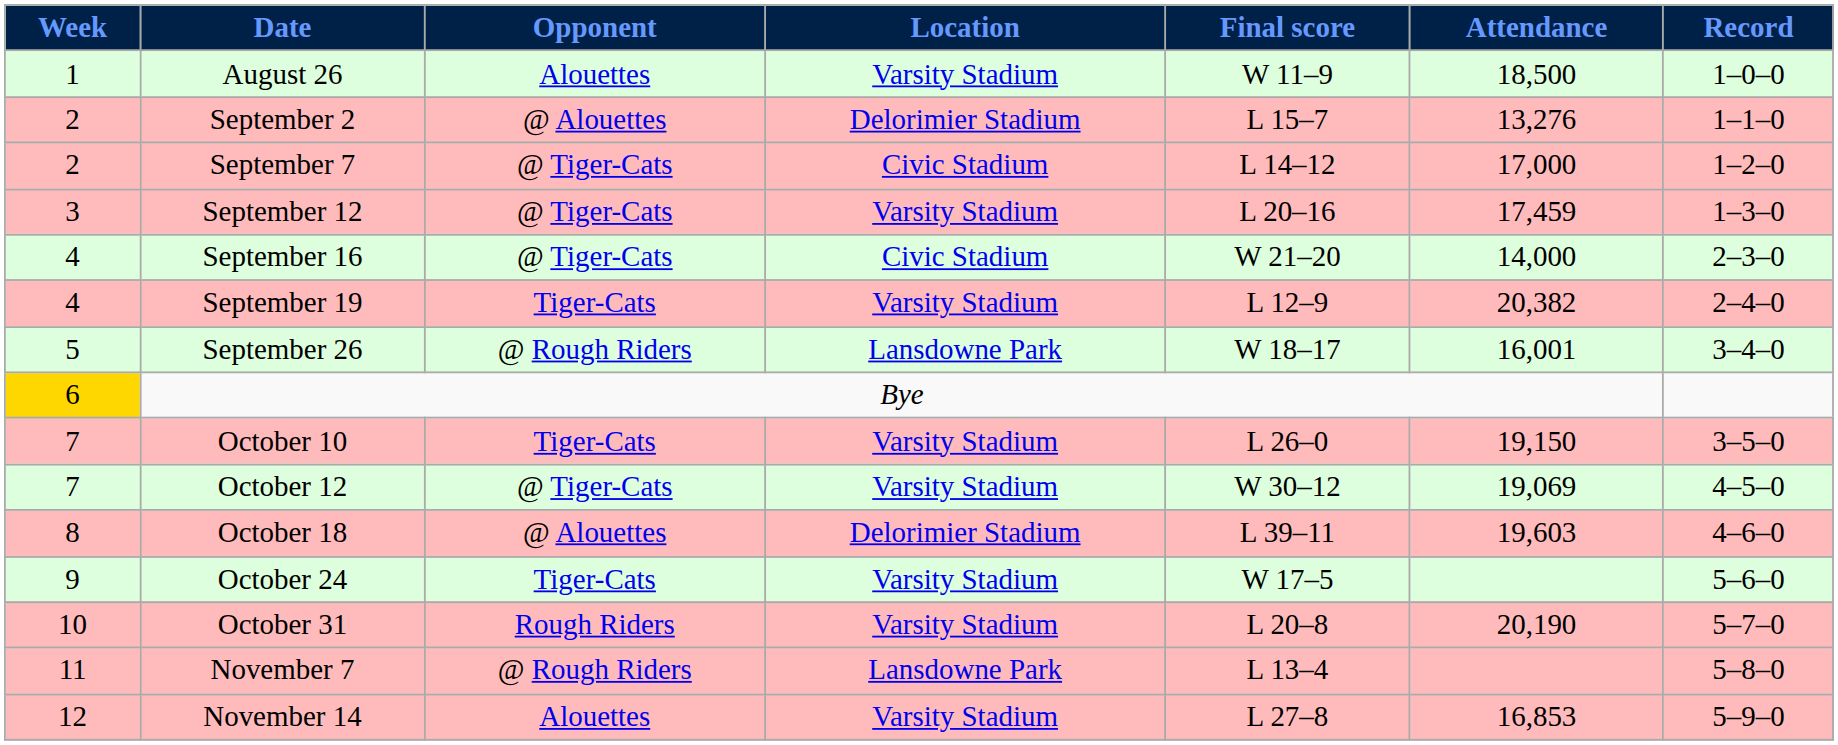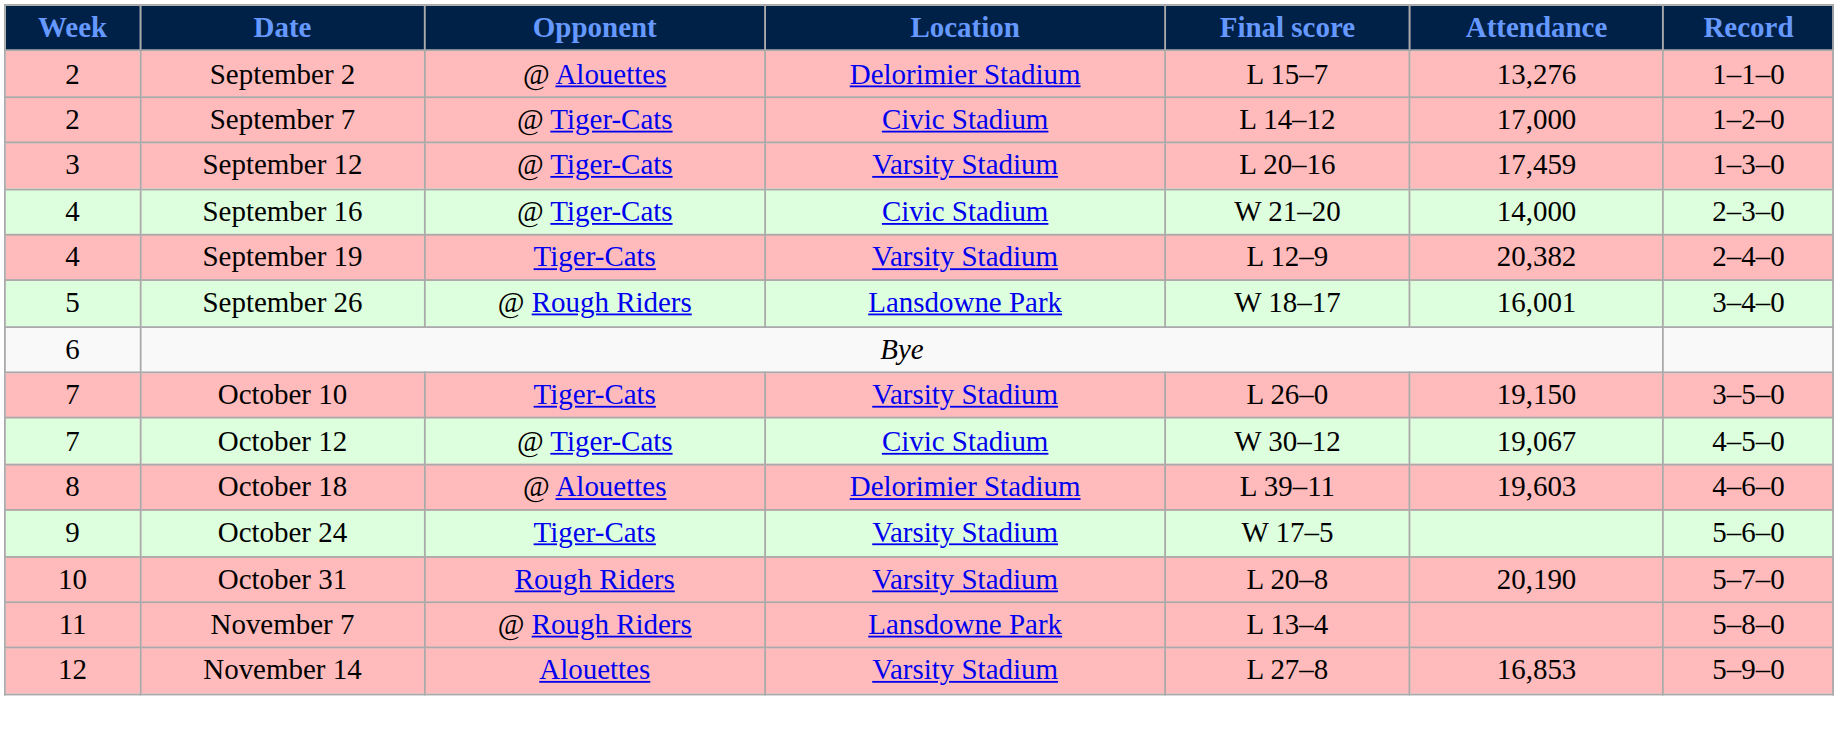 <table class="wikitable" width="80%">
 <tr align="center"  style="background:#002147;color:#6699FF;">
 <td><strong>Week</strong></td>
 <td><strong>Date</strong></td>
 <td><strong>Opponent</strong></td>
 <td><strong>Location</strong></td>
 <td><strong>Final score</strong></td>
 <td><strong>Attendance</strong></td>
 <td><strong>Record</strong></td>
-</tr>
-<tr align="center" bgcolor="#ddffdd">
-<td>1</td>
-<td>August 26</td>
-<td><a href='#'>Alouettes</a></td>
-<td><a href='#'>Varsity Stadium</a></td>
-<td>W 11–9</td>
-<td>18,500</td>
-<td>1–0–0</td>
 </tr>
 <tr align="center" bgcolor="#ffbbbb">
 <td>2</td>
 <td>September 2</td>
 <td>@ <a href='#'>Alouettes</a></td>
 <td><a href='#'>Delorimier Stadium</a></td>
 <td>L 15–7</td>
 <td>13,276</td>
 <td>1–1–0</td>
 </tr>
 <tr align="center" bgcolor="#ffbbbb">
 <td>2</td>
 <td>September 7</td>
 <td>@ <a href='#'>Tiger-Cats</a></td>
 <td><a href='#'>Civic Stadium</a></td>
 <td>L 14–12</td>
 <td>17,000</td>
 <td>1–2–0</td>
 </tr>
 <tr align="center" bgcolor="#ffbbbb">
 <td>3</td>
 <td>September 12</td>
 <td>@ <a href='#'>Tiger-Cats</a></td>
 <td><a href='#'>Varsity Stadium</a></td>
 <td>L 20–16</td>
 <td>17,459</td>
 <td>1–3–0</td>
 </tr>
 <tr align="center" bgcolor="#ddffdd">
 <td>4</td>
 <td>September 16</td>
 <td>@ <a href='#'>Tiger-Cats</a></td>
 <td><a href='#'>Civic Stadium</a></td>
 <td>W 21–20</td>
 <td>14,000</td>
 <td>2–3–0</td>
 </tr>
 <tr align="center" bgcolor="#ffbbbb">
 <td>4</td>
 <td>September 19</td>
 <td><a href='#'>Tiger-Cats</a></td>
 <td><a href='#'>Varsity Stadium</a></td>
 <td>L 12–9</td>
 <td>20,382</td>
 <td>2–4–0</td>
 </tr>
 <tr align="center" bgcolor="#ddffdd">
 <td>5</td>
 <td>September 26</td>
 <td>@ <a href='#'>Rough Riders</a></td>
 <td><a href='#'>Lansdowne Park</a></td>
 <td>W 18–17</td>
 <td>16,001</td>
 <td>3–4–0</td>
 </tr>
 <tr align="center">
-<td style="background: gold;">6</td>
+<td>6</td>
 <td colSpan=5 align="center"><em>Bye</em></td>
 </tr>
 <tr align="center" bgcolor="#ffbbbb">
 <td>7</td>
 <td>October 10</td>
 <td><a href='#'>Tiger-Cats</a></td>
 <td><a href='#'>Varsity Stadium</a></td>
 <td>L 26–0</td>
 <td>19,150</td>
 <td>3–5–0</td>
 </tr>
 <tr align="center" bgcolor="#ddffdd">
 <td>7</td>
 <td>October 12</td>
 <td>@ <a href='#'>Tiger-Cats</a></td>
-<td><a href='#'>Varsity Stadium</a></td>
+<td><a href='#'>Civic Stadium</a></td>
 <td>W 30–12</td>
-<td>19,069</td>
+<td>19,067</td>
 <td>4–5–0</td>
 </tr>
 <tr align="center" bgcolor="#ffbbbb">
 <td>8</td>
 <td>October 18</td>
 <td>@ <a href='#'>Alouettes</a></td>
 <td><a href='#'>Delorimier Stadium</a></td>
 <td>L 39–11</td>
 <td>19,603</td>
 <td>4–6–0</td>
 </tr>
 <tr align="center" bgcolor="#ddffdd">
 <td>9</td>
 <td>October 24</td>
 <td><a href='#'>Tiger-Cats</a></td>
 <td><a href='#'>Varsity Stadium</a></td>
 <td>W 17–5</td>
 <td></td>
 <td>5–6–0</td>
 </tr>
 <tr align="center" bgcolor="#ffbbbb">
 <td>10</td>
 <td>October 31</td>
 <td><a href='#'>Rough Riders</a></td>
 <td><a href='#'>Varsity Stadium</a></td>
 <td>L 20–8</td>
 <td>20,190</td>
 <td>5–7–0</td>
 </tr>
 <tr align="center" bgcolor="#ffbbbb">
 <td>11</td>
 <td>November 7</td>
 <td>@ <a href='#'>Rough Riders</a></td>
 <td><a href='#'>Lansdowne Park</a></td>
 <td>L 13–4</td>
 <td></td>
 <td>5–8–0</td>
 </tr>
 <tr align="center" bgcolor="#ffbbbb">
 <td>12</td>
 <td>November 14</td>
 <td><a href='#'>Alouettes</a></td>
 <td><a href='#'>Varsity Stadium</a></td>
 <td>L 27–8</td>
 <td>16,853</td>
 <td>5–9–0</td>
 </tr>
 </table>
